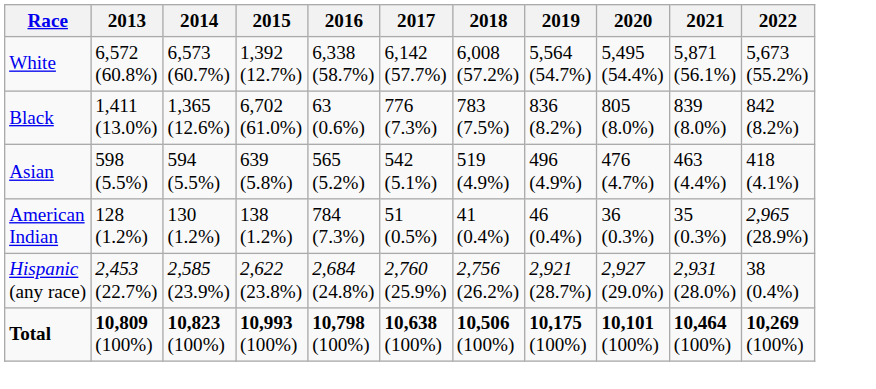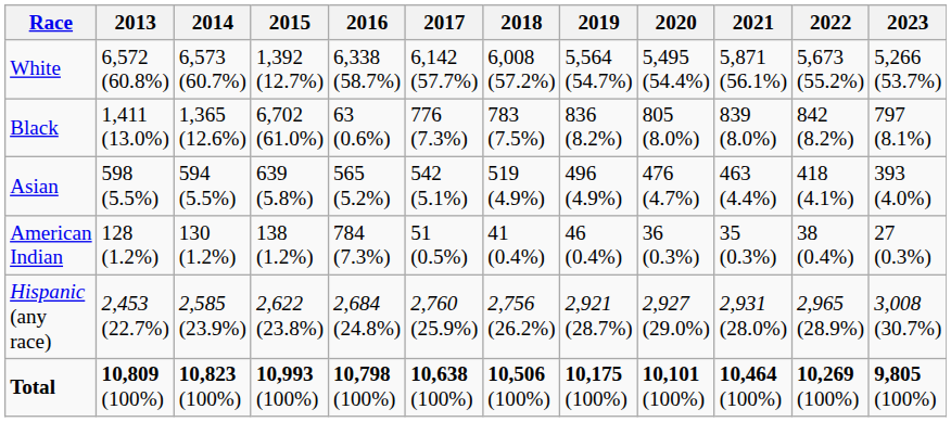 <table class="wikitable" style="font-size: 90%;">
 <tr>
 <th><a href='#'>Race</a></th>
 <th>2013</th>
 <th>2014</th>
 <th>2015</th>
 <th>2016</th>
 <th>2017</th>
 <th>2018</th>
 <th>2019</th>
 <th>2020</th>
 <th>2021</th>
 <th>2022</th>
+<th>2023</th>
 </tr>
 <tr>
 <td><a href='#'>White</a></td>
 <td>6,572 (60.8%)</td>
 <td>6,573 (60.7%)</td>
 <td>1,392 (12.7%)</td>
 <td>6,338 (58.7%)</td>
 <td>6,142 (57.7%)</td>
 <td>6,008 (57.2%)</td>
 <td>5,564 (54.7%)</td>
 <td>5,495 (54.4%)</td>
 <td>5,871 (56.1%)</td>
 <td>5,673 (55.2%)</td>
+<td>5,266 (53.7%)</td>
 </tr>
 <tr>
 <td><a href='#'>Black</a></td>
 <td>1,411 (13.0%)</td>
 <td>1,365 (12.6%)</td>
 <td>6,702 (61.0%)</td>
 <td>63 (0.6%)</td>
 <td>776 (7.3%)</td>
 <td>783 (7.5%)</td>
 <td>836 (8.2%)</td>
 <td>805 (8.0%)</td>
 <td>839 (8.0%)</td>
 <td>842 (8.2%)</td>
+<td>797 (8.1%)</td>
 </tr>
 <tr>
 <td><a href='#'>Asian</a></td>
 <td>598 (5.5%)</td>
 <td>594 (5.5%)</td>
 <td>639 (5.8%)</td>
 <td>565 (5.2%)</td>
 <td>542 (5.1%)</td>
 <td>519 (4.9%)</td>
 <td>496 (4.9%)</td>
 <td>476 (4.7%)</td>
 <td>463 (4.4%)</td>
 <td>418 (4.1%)</td>
+<td>393 (4.0%)</td>
 </tr>
 <tr>
 <td><a href='#'>American Indian</a></td>
 <td>128 (1.2%)</td>
 <td>130 (1.2%)</td>
 <td>138 (1.2%)</td>
 <td>784 (7.3%)</td>
 <td>51 (0.5%)</td>
 <td>41 (0.4%)</td>
 <td>46 (0.4%)</td>
 <td>36 (0.3%)</td>
 <td>35 (0.3%)</td>
-<td><em>2,965</em> (28.9%)</td>
+<td>38 (0.4%)</td>
+<td>27 (0.3%)</td>
 </tr>
 <tr>
 <td><em><a href='#'>Hispanic</a></em> (any race)</td>
 <td><em>2,453</em> (22.7%)</td>
 <td><em>2,585</em> (23.9%)</td>
 <td><em>2,622</em> (23.8%)</td>
 <td><em>2,684</em> (24.8%)</td>
 <td><em>2,760</em> (25.9%)</td>
 <td><em>2,756</em> (26.2%)</td>
 <td><em>2,921</em> (28.7%)</td>
 <td><em>2,927</em> (29.0%)</td>
 <td><em>2,931</em> (28.0%)</td>
-<td>38 (0.4%)</td>
+<td><em>2,965</em> (28.9%)</td>
+<td><em>3,008</em> (30.7%)</td>
 </tr>
 <tr>
 <td><strong>Total</strong></td>
 <td><strong>10,809</strong> (100%)</td>
 <td><strong>10,823</strong> (100%)</td>
 <td><strong>10,993</strong> (100%)</td>
 <td><strong>10,798</strong> (100%)</td>
 <td><strong>10,638</strong> (100%)</td>
 <td><strong>10,506</strong> (100%)</td>
 <td><strong>10,175</strong> (100%)</td>
 <td><strong>10,101</strong> (100%)</td>
 <td><strong>10,464</strong> (100%)</td>
 <td><strong>10,269</strong> (100%)</td>
+<td><strong>9,805</strong> (100%)</td>
 </tr>
 </table>
